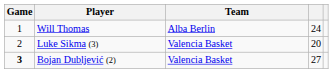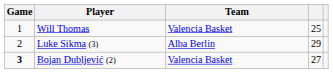 <table class="wikitable sortable" style="text-align: center;">
 <tr>
 <th>Game</th>
 <th style="width:200px;">Player</th>
 <th style="width:220px;">Team</th>
 <th><a href='#'></a></th>
 <th></th>
 </tr>
 <tr>
 <td>1</td>
 <td align=left> <a href='#'>Will Thomas</a></td>
-<td align=left> <a href='#'>Alba Berlin</a></td>
-<td>24</td>
+<td align=left> <a href='#'>Valencia Basket</a></td>
+<td>25</td>
 <td></td>
 </tr>
 <tr>
 <td>2</td>
 <td align=left> <a href='#'>Luke Sikma</a> <small>(3)</small></td>
-<td align=left> <a href='#'>Valencia Basket</a></td>
-<td>20</td>
+<td align=left> <a href='#'>Alba Berlin</a></td>
+<td>29</td>
 <td></td>
 </tr>
 <tr>
 <td><strong>3</strong></td>
 <td align=left> <a href='#'>Bojan Dubljević</a> <small>(2)</small></td>
 <td align=left> <a href='#'>Valencia Basket</a></td>
 <td>27</td>
 <td></td>
 </tr>
 </table>
